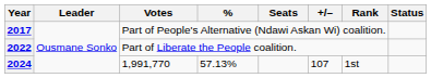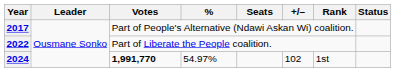 <table class="wikitable">
 <tr>
 <th>Year</th>
 <th>Leader</th>
 <th>Votes</th>
 <th>%</th>
 <th>Seats</th>
 <th>+/–</th>
 <th>Rank</th>
 <th>Status</th>
 </tr>
 <tr>
 <th><a href='#'>2017</a></th>
 <td rowspan=3><a href='#'>Ousmane Sonko</a></td>
 <td colspan=5>Part of People's Alternative (Ndawi Askan Wi) coalition.</td>
 <td></td>
 </tr>
 <tr>
 <th><a href='#'>2022</a></th>
 <td colspan=5>Part of <a href='#'>Liberate the People</a> coalition.</td>
 <td></td>
 </tr>
 <tr>
 <th><a href='#'>2024</a></th>
-<td>1,991,770</td>
-<td>57.13%</td>
+<td><strong>1,991,770</strong></td>
+<td>54.97%</td>
 <td></td>
-<td> 107</td>
+<td> 102</td>
 <td> 1st</td>
 <td></td>
 </tr>
 </table>
